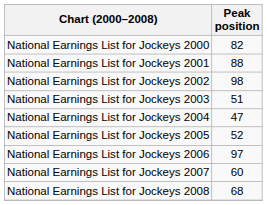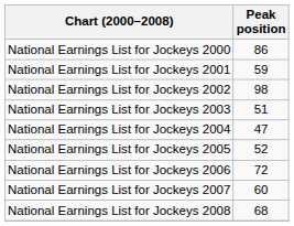 <table class="wikitable sortable">
 <tr>
 <th>Chart (2000–2008)</th>
 <th>Peak<br>position</th>
 </tr>
 <tr>
 <td>National Earnings List for Jockeys 2000</td>
-<td style="text-align:center;">82</td>
+<td style="text-align:center;">86</td>
 </tr>
 <tr>
 <td>National Earnings List for Jockeys 2001</td>
-<td style="text-align:center;">88</td>
+<td style="text-align:center;">59</td>
 </tr>
 <tr>
 <td>National Earnings List for Jockeys 2002</td>
 <td style="text-align:center;">98</td>
 </tr>
 <tr>
 <td>National Earnings List for Jockeys 2003</td>
 <td style="text-align:center;">51</td>
 </tr>
 <tr>
 <td>National Earnings List for Jockeys 2004</td>
 <td style="text-align:center;">47</td>
 </tr>
 <tr>
 <td>National Earnings List for Jockeys 2005</td>
 <td style="text-align:center;">52</td>
 </tr>
 <tr>
 <td>National Earnings List for Jockeys 2006</td>
-<td style="text-align:center;">97</td>
+<td style="text-align:center;">72</td>
 </tr>
 <tr>
 <td>National Earnings List for Jockeys 2007</td>
 <td style="text-align:center;">60</td>
 </tr>
 <tr>
 <td>National Earnings List for Jockeys 2008</td>
 <td style="text-align:center;">68</td>
 </tr>
 <tr>
 </tr>
 </table>
